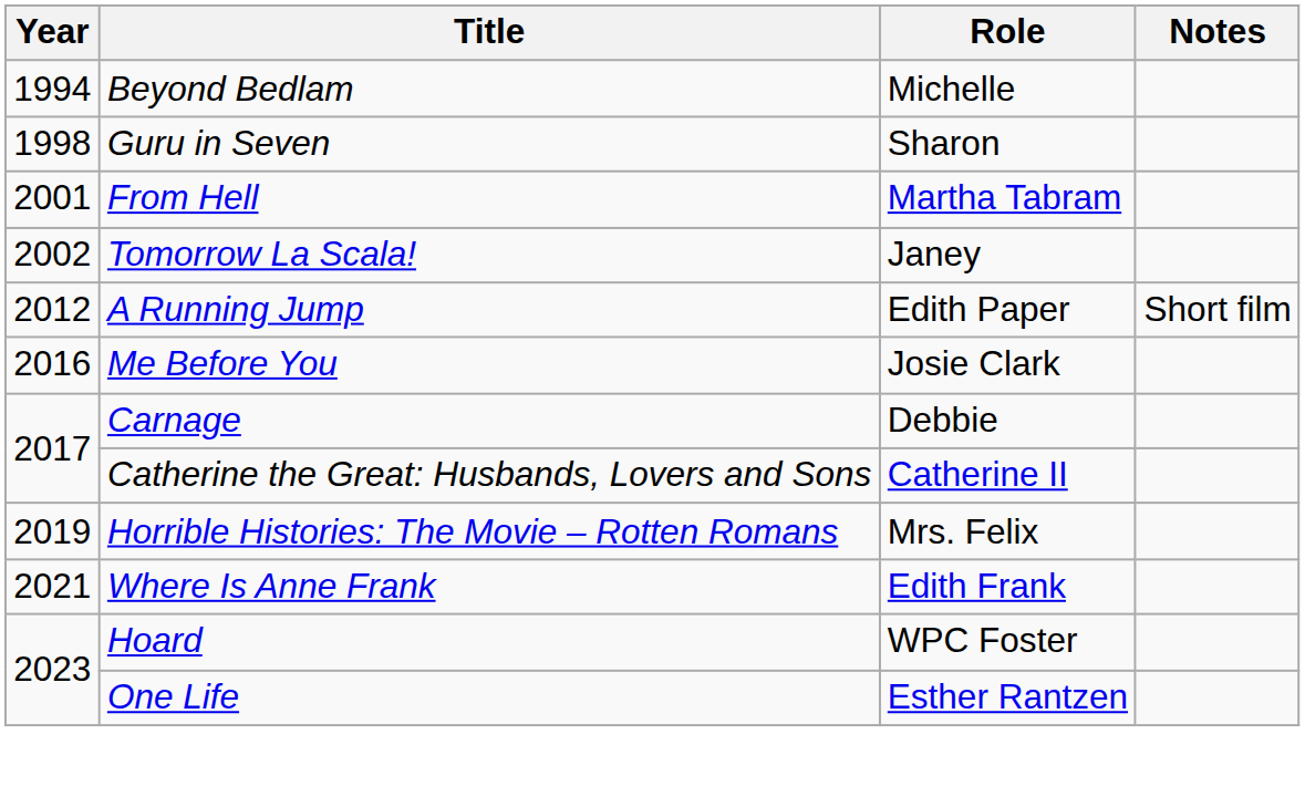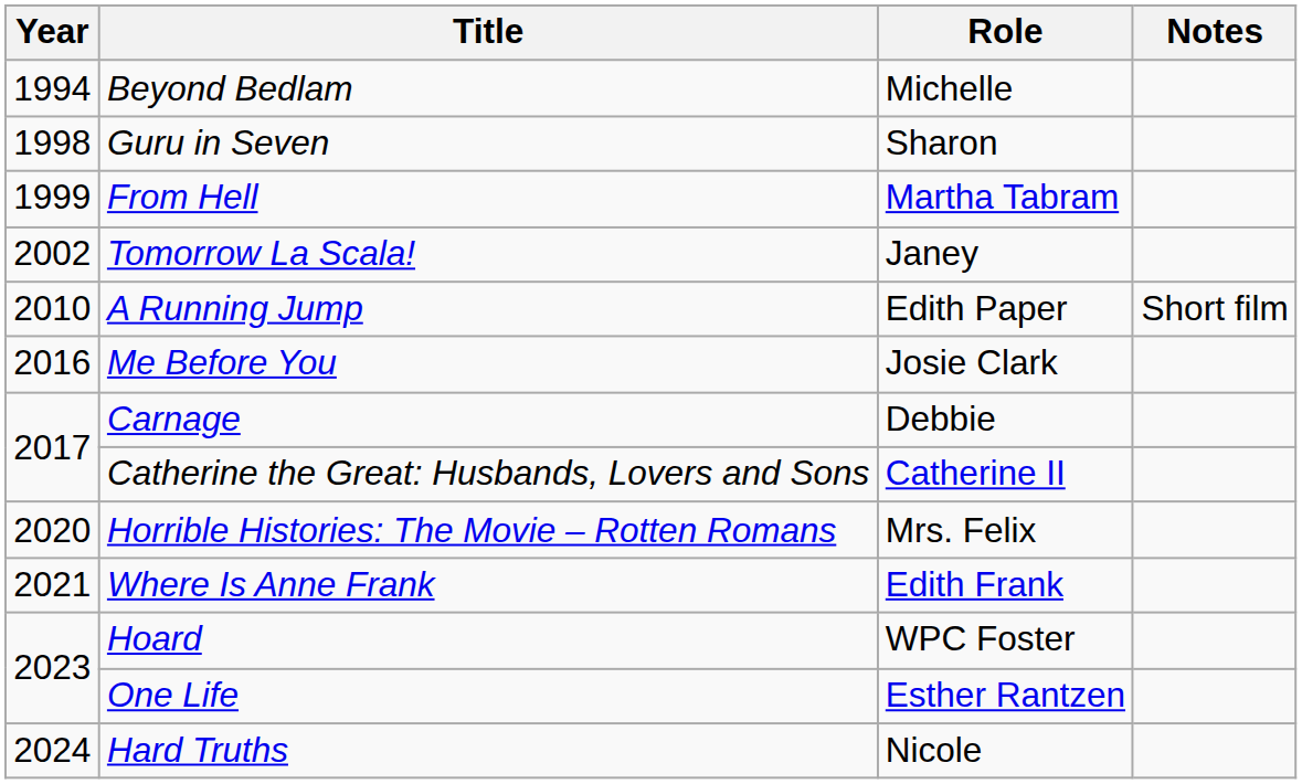 <table class="wikitable sortable">
 <tr>
 <th>Year</th>
 <th>Title</th>
 <th>Role</th>
 <th class="unsortable">Notes</th>
 </tr>
 <tr>
 <td>1994</td>
 <td><em>Beyond Bedlam</em></td>
 <td>Michelle</td>
 <td></td>
 </tr>
 <tr>
 <td>1998</td>
 <td><em>Guru in Seven</em></td>
 <td>Sharon</td>
 <td></td>
 </tr>
 <tr>
-<td>2001</td>
+<td>1999</td>
 <td><em><a href='#'>From Hell</a></em></td>
 <td><a href='#'>Martha Tabram</a></td>
 <td></td>
 </tr>
 <tr>
 <td>2002</td>
 <td><em><a href='#'>Tomorrow La Scala!</a></em></td>
 <td>Janey</td>
 <td></td>
 </tr>
 <tr>
-<td>2012</td>
+<td>2010</td>
 <td><em><a href='#'>A Running Jump</a></em></td>
 <td>Edith Paper</td>
 <td>Short film</td>
 </tr>
 <tr>
 <td>2016</td>
 <td><em><a href='#'>Me Before You</a></em></td>
 <td>Josie Clark</td>
 <td></td>
 </tr>
 <tr>
 <td rowspan="2">2017</td>
 <td><em><a href='#'>Carnage</a></em></td>
 <td>Debbie</td>
 <td></td>
 </tr>
 <tr>
 <td><em>Catherine the Great: Husbands, Lovers and Sons</em></td>
 <td><a href='#'>Catherine II</a></td>
 <td></td>
 </tr>
 <tr>
-<td>2019</td>
+<td>2020</td>
 <td><em><a href='#'>Horrible Histories: The Movie – Rotten Romans</a></em></td>
 <td>Mrs. Felix</td>
 <td></td>
 </tr>
 <tr>
 <td>2021</td>
 <td><em><a href='#'>Where Is Anne Frank</a></em></td>
 <td><a href='#'>Edith Frank</a></td>
 <td></td>
 </tr>
 <tr>
 <td rowspan="2">2023</td>
 <td><em><a href='#'>Hoard</a></em></td>
 <td>WPC Foster</td>
 <td></td>
 </tr>
 <tr>
 <td><em><a href='#'>One Life</a></em></td>
 <td><a href='#'>Esther Rantzen</a></td>
 <td></td>
 </tr>
+<tr>
+<td>2024</td>
+<td><em><a href='#'>Hard Truths</a></em></td>
+<td>Nicole</td>
+<td></td>
+</tr>
 </table>
